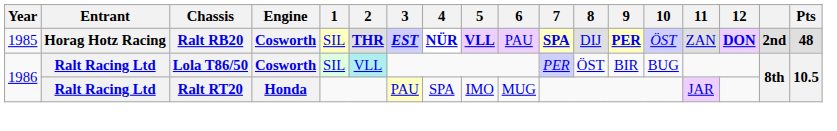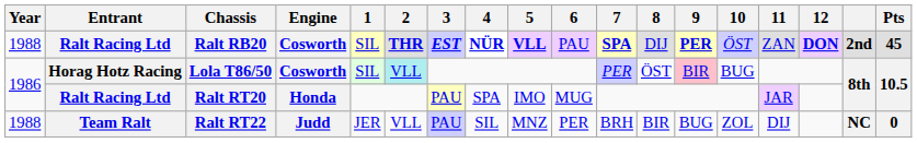 <table class="wikitable" style="text-align:center; font-size:85%">
 <tr>
 <th>Year</th>
 <th>Entrant</th>
 <th>Chassis</th>
 <th>Engine</th>
 <th>1</th>
 <th>2</th>
 <th>3</th>
 <th>4</th>
 <th>5</th>
 <th>6</th>
 <th>7</th>
 <th>8</th>
 <th>9</th>
 <th>10</th>
 <th>11</th>
 <th>12</th>
 <th></th>
 <th>Pts</th>
 </tr>
 <tr>
-<td><a href='#'>1985</a></td>
-<th nowrap>Horag Hotz Racing</th>
+<td><a href='#'>1988</a></td>
+<th nowrap><a href='#'>Ralt Racing Ltd</a></th>
 <th nowrap><a href='#'>Ralt RB20</a></th>
 <th><a href='#'>Cosworth</a></th>
 <td style="background:#ffffbf;"><a href='#'>SIL</a><br></td>
 <td style="background:#dfdfdf;"><strong><a href='#'>THR</a></strong><br></td>
 <td style="background:#cfcfff;"><strong><em><a href='#'>EST</a></em></strong><br></td>
 <td style="background:#FFFFFF;"><strong><a href='#'>NÜR</a></strong><br></td>
 <td style="background:#efcfff;"><strong><a href='#'>VLL</a></strong><br></td>
 <td style="background:#efcfff;"><a href='#'>PAU</a><br></td>
 <td style="background:#ffffbf;"><strong><a href='#'>SPA</a></strong><br></td>
 <td style="background:#dfdfdf;"><a href='#'>DIJ</a><br></td>
 <td style="background:#ffffbf;"><strong><a href='#'>PER</a></strong><br></td>
 <td style="background:#cfcfff;"><em><a href='#'>ÖST</a></em><br></td>
 <td style="background:#dfdfdf;"><a href='#'>ZAN</a><br></td>
 <td style="background:#efcfff;"><strong><a href='#'>DON</a></strong><br></td>
 <td style="background:#dfdfdf;"><strong>2nd</strong></td>
-<td style="background:#dfdfdf;"><strong>48</strong></td>
+<td style="background:#dfdfdf;"><strong>45</strong></td>
 </tr>
 <tr>
 <td rowspan=2><a href='#'>1986</a></td>
-<th nowrap><a href='#'>Ralt Racing Ltd</a></th>
+<th nowrap>Horag Hotz Racing</th>
 <th nowrap><a href='#'>Lola T86/50</a></th>
 <th><a href='#'>Cosworth</a></th>
 <td style="background:#dfffdf;"><a href='#'>SIL</a><br></td>
 <td style="background: paleturquoise;"><a href='#'>VLL</a></td>
 <td colspan=4></td>
 <td style="background:#cfcfff;"><em><a href='#'>PER</a></em><br></td>
 <td><a href='#'>ÖST</a></td>
-<td><a href='#'>BIR</a></td>
+<td style="background: pink;"><a href='#'>BIR</a></td>
 <td><a href='#'>BUG</a></td>
 <td colspan=2></td>
 <th rowspan=2>8th</th>
 <th rowspan=2>10.5</th>
 </tr>
 <tr>
 <th nowrap><a href='#'>Ralt Racing Ltd</a></th>
 <th nowrap><a href='#'>Ralt RT20</a></th>
 <th><a href='#'>Honda</a></th>
 <td colspan=2></td>
 <td style="background:#ffffbf;"><a href='#'>PAU</a><br></td>
 <td><a href='#'>SPA</a></td>
 <td><a href='#'>IMO</a></td>
 <td><a href='#'>MUG</a></td>
 <td colspan=4></td>
 <td style="background:#efcfff;"><a href='#'>JAR</a><br></td>
 <td></td>
 </tr>
+<tr>
+<td><a href='#'>1988</a></td>
+<th nowrap><a href='#'>Team Ralt</a></th>
+<th nowrap><a href='#'>Ralt RT22</a></th>
+<th><a href='#'>Judd</a></th>
+<td><a href='#'>JER</a></td>
+<td><a href='#'>VLL</a></td>
+<td style="background:#cfcfff;"><a href='#'>PAU</a><br></td>
+<td><a href='#'>SIL</a></td>
+<td><a href='#'>MNZ</a></td>
+<td><a href='#'>PER</a></td>
+<td><a href='#'>BRH</a></td>
+<td><a href='#'>BIR</a></td>
+<td><a href='#'>BUG</a></td>
+<td><a href='#'>ZOL</a></td>
+<td><a href='#'>DIJ</a></td>
+<td></td>
+<th>NC</th>
+<th>0</th>
+</tr>
 </table>
